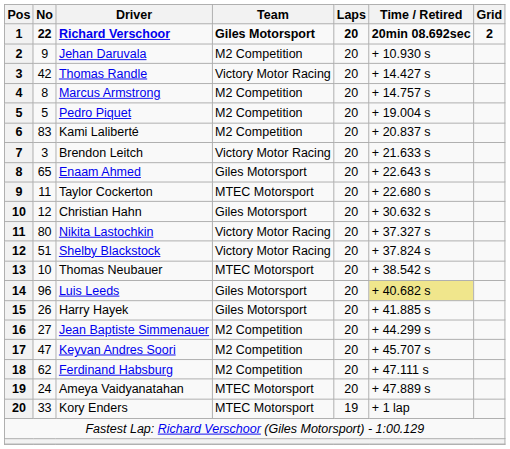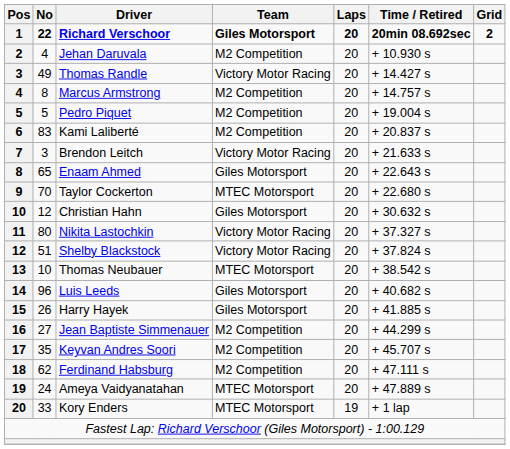 <table class="wikitable" style="font-size: 85%">
 <tr>
 <th>Pos</th>
 <th>No</th>
 <th>Driver</th>
 <th>Team</th>
 <th>Laps</th>
 <th>Time / Retired</th>
 <th>Grid</th>
 </tr>
 <tr>
 <th>1</th>
 <td style="text-align:center;"><strong>22</strong></td>
 <td> <strong><a href='#'>Richard Verschoor</a></strong></td>
 <td><strong>Giles Motorsport</strong></td>
 <td style="text-align:center;"><strong>20</strong></td>
 <td><strong>20min 08.692sec</strong></td>
 <td style="text-align:center;"><strong>2</strong></td>
 </tr>
 <tr>
 <th>2</th>
-<td style="text-align:center;">9</td>
+<td style="text-align:center;">4</td>
 <td> <a href='#'>Jehan Daruvala</a></td>
 <td>M2 Competition</td>
 <td style="text-align:center;">20</td>
 <td>+ 10.930 s</td>
 <td style="text-align:center;"></td>
 </tr>
 <tr>
 <th>3</th>
-<td style="text-align:center;">42</td>
+<td style="text-align:center;">49</td>
 <td> <a href='#'>Thomas Randle</a></td>
 <td>Victory Motor Racing</td>
 <td style="text-align:center;">20</td>
 <td>+ 14.427 s</td>
 <td style="text-align:center;"></td>
 </tr>
 <tr>
 <th>4</th>
 <td style="text-align:center;">8</td>
 <td> <a href='#'>Marcus Armstrong</a></td>
 <td>M2 Competition</td>
 <td style="text-align:center;">20</td>
 <td>+ 14.757 s</td>
 <td style="text-align:center;"></td>
 </tr>
 <tr>
 <th>5</th>
 <td style="text-align:center;">5</td>
 <td> <a href='#'>Pedro Piquet</a></td>
 <td>M2 Competition</td>
 <td style="text-align:center;">20</td>
 <td>+ 19.004 s</td>
 <td style="text-align:center;"></td>
 </tr>
 <tr>
 <th>6</th>
 <td style="text-align:center;">83</td>
 <td> Kami Laliberté</td>
 <td>M2 Competition</td>
 <td style="text-align:center;">20</td>
 <td>+ 20.837 s</td>
 <td style="text-align:center;"></td>
 </tr>
 <tr>
 <th>7</th>
 <td style="text-align:center;">3</td>
 <td> Brendon Leitch</td>
 <td>Victory Motor Racing</td>
 <td style="text-align:center;">20</td>
 <td>+ 21.633 s</td>
 <td style="text-align:center;"></td>
 </tr>
 <tr>
 <th>8</th>
 <td style="text-align:center;">65</td>
 <td> <a href='#'>Enaam Ahmed</a></td>
 <td>Giles Motorsport</td>
 <td style="text-align:center;">20</td>
 <td>+ 22.643 s</td>
 <td style="text-align:center;"></td>
 </tr>
 <tr>
 <th>9</th>
-<td style="text-align:center;">11</td>
+<td style="text-align:center;">70</td>
 <td> Taylor Cockerton</td>
 <td>MTEC Motorsport</td>
 <td style="text-align:center;">20</td>
 <td>+ 22.680 s</td>
 <td style="text-align:center;"></td>
 </tr>
 <tr>
 <th>10</th>
 <td style="text-align:center;">12</td>
 <td> Christian Hahn</td>
 <td>Giles Motorsport</td>
 <td style="text-align:center;">20</td>
 <td>+ 30.632 s</td>
 <td style="text-align:center;"></td>
 </tr>
 <tr>
 <th>11</th>
 <td style="text-align:center;">80</td>
 <td> <a href='#'>Nikita Lastochkin</a></td>
 <td>Victory Motor Racing</td>
 <td style="text-align:center;">20</td>
 <td>+ 37.327 s</td>
 <td style="text-align:center;"></td>
 </tr>
 <tr>
 <th>12</th>
 <td style="text-align:center;">51</td>
 <td> <a href='#'>Shelby Blackstock</a></td>
 <td>Victory Motor Racing</td>
 <td style="text-align:center;">20</td>
 <td>+ 37.824 s</td>
 <td style="text-align:center;"></td>
 </tr>
 <tr>
 <th>13</th>
 <td style="text-align:center;">10</td>
 <td> Thomas Neubauer</td>
 <td>MTEC Motorsport</td>
 <td style="text-align:center;">20</td>
 <td>+ 38.542 s</td>
 <td style="text-align:center;"></td>
 </tr>
 <tr>
 <th>14</th>
 <td style="text-align:center;">96</td>
 <td> <a href='#'>Luis Leeds</a></td>
 <td>Giles Motorsport</td>
 <td style="text-align:center;">20</td>
-<td style="background: khaki;">+ 40.682 s</td>
+<td>+ 40.682 s</td>
 <td style="text-align:center;"></td>
 </tr>
 <tr>
 <th>15</th>
 <td style="text-align:center;">26</td>
 <td> Harry Hayek</td>
 <td>Giles Motorsport</td>
 <td style="text-align:center;">20</td>
 <td>+ 41.885 s</td>
 <td style="text-align:center;"></td>
 </tr>
 <tr>
 <th>16</th>
 <td style="text-align:center;">27</td>
 <td> <a href='#'>Jean Baptiste Simmenauer</a></td>
 <td>M2 Competition</td>
 <td style="text-align:center;">20</td>
 <td>+ 44.299 s</td>
 <td style="text-align:center;"></td>
 </tr>
 <tr>
 <th>17</th>
-<td style="text-align:center;">47</td>
+<td style="text-align:center;">35</td>
 <td> <a href='#'>Keyvan Andres Soori</a></td>
 <td>M2 Competition</td>
 <td style="text-align:center;">20</td>
 <td>+ 45.707 s</td>
 <td style="text-align:center;"></td>
 </tr>
 <tr>
 <th>18</th>
 <td style="text-align:center;">62</td>
 <td> <a href='#'>Ferdinand Habsburg</a></td>
 <td>M2 Competition</td>
 <td style="text-align:center;">20</td>
 <td>+ 47.111 s</td>
 <td style="text-align:center;"></td>
 </tr>
 <tr>
 <th>19</th>
 <td style="text-align:center;">24</td>
 <td> Ameya Vaidyanatahan</td>
 <td>MTEC Motorsport</td>
 <td style="text-align:center;">20</td>
 <td>+ 47.889 s</td>
 <td style="text-align:center;"></td>
 </tr>
 <tr>
 <th>20</th>
 <td style="text-align:center;">33</td>
 <td> Kory Enders</td>
 <td>MTEC Motorsport</td>
 <td style="text-align:center;">19</td>
 <td>+ 1 lap</td>
 <td style="text-align:center;"></td>
 </tr>
 <tr>
 <td colspan="7" align="center"><em>Fastest Lap: <a href='#'>Richard Verschoor</a> (Giles Motorsport) - 1:00.129</em></td>
 </tr>
 <tr>
 <th colspan="7"></th>
 </tr>
 <tr>
 </tr>
 </table>
